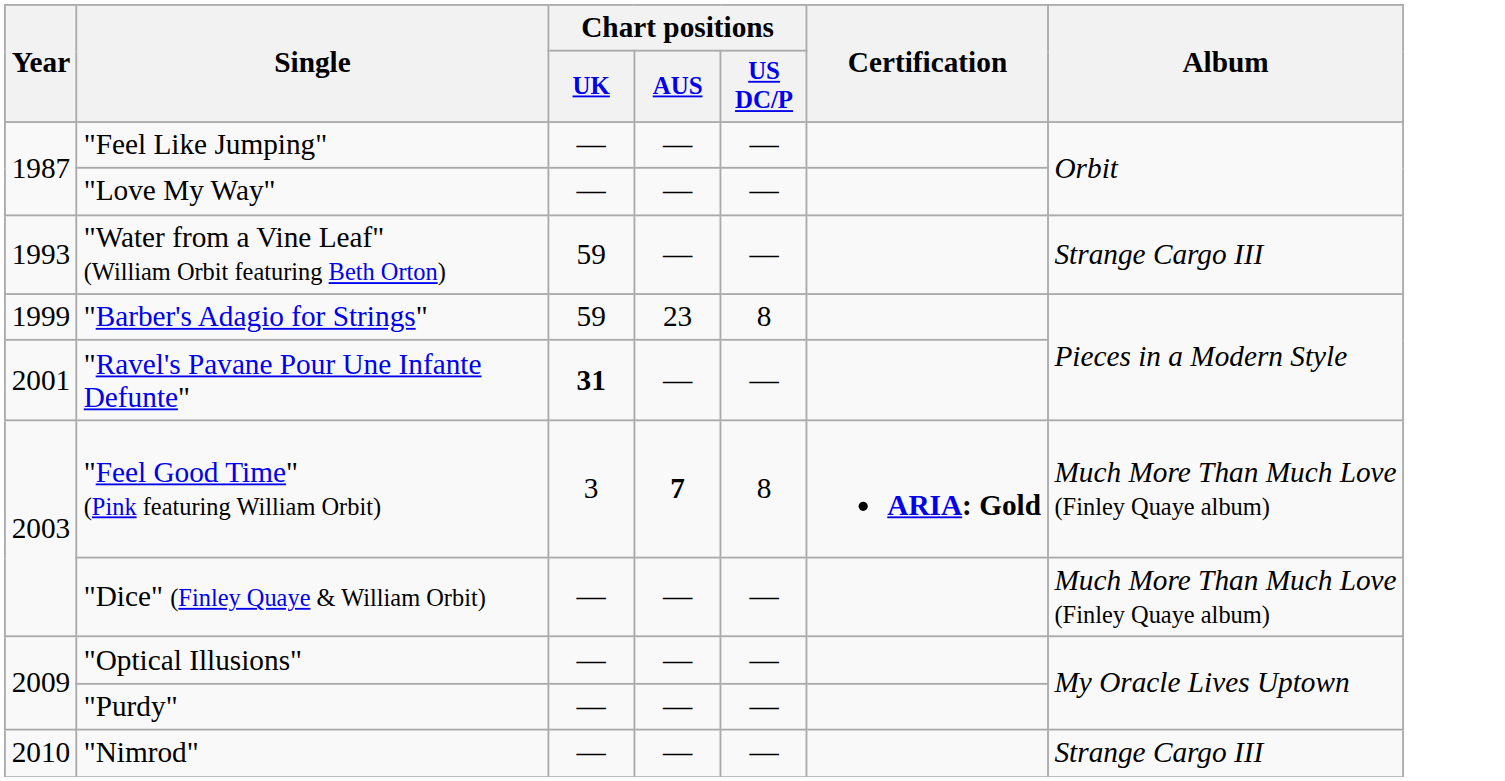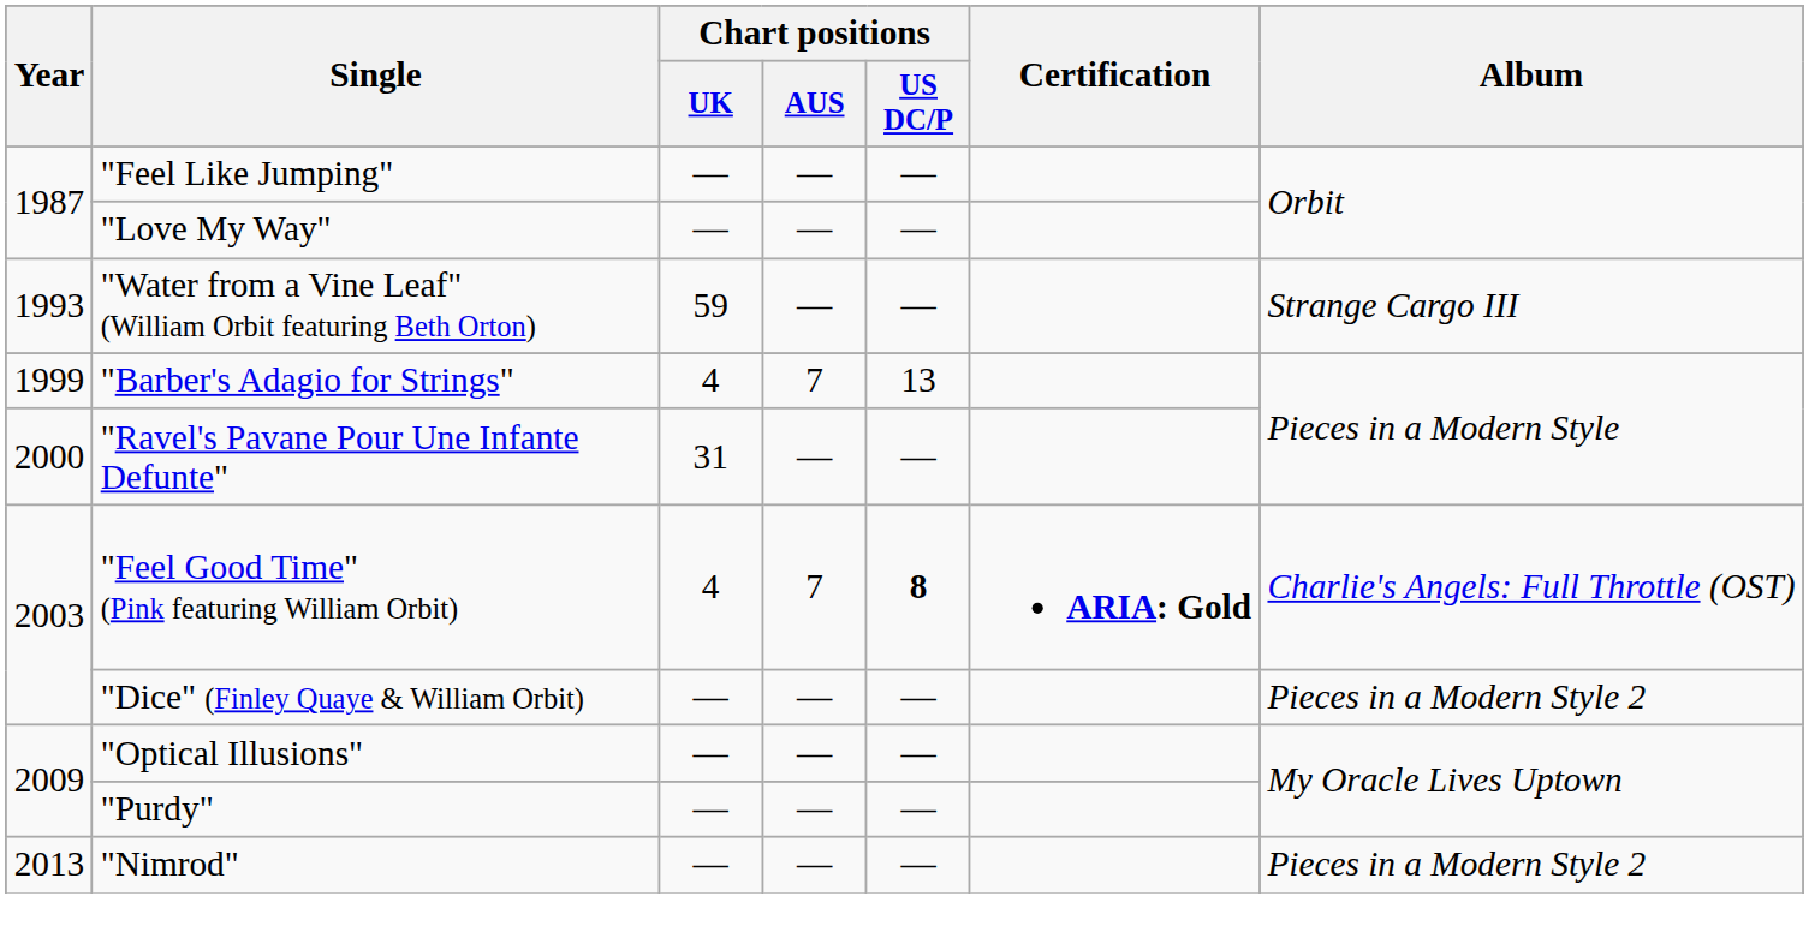 <table class="wikitable" style=text-align:center;>
 <tr>
 <th rowspan="2">Year</th>
 <th rowspan="2" style="width:250px;">Single</th>
 <th colspan="3">Chart positions</th>
 <th rowspan="2">Certification</th>
 <th rowspan="2">Album</th>
 </tr>
 <tr>
 <th style="width:3em;font-size:85%;"><a href='#'>UK</a> <br></th>
 <th style="width:3em;font-size:85%;"><a href='#'>AUS</a> <br></th>
 <th style="width:3em;font-size:85%;"><a href='#'>US DC/P</a> <br></th>
 </tr>
 <tr>
 <td rowspan="2">1987</td>
 <td align="left">"Feel Like Jumping"</td>
 <td>—</td>
 <td>—</td>
 <td>—</td>
 <td></td>
 <td style="text-align:left;" rowspan="2"><em>Orbit</em></td>
 </tr>
 <tr>
 <td align="left">"Love My Way"</td>
 <td>—</td>
 <td>—</td>
 <td>—</td>
 <td></td>
 </tr>
 <tr>
 <td>1993</td>
 <td align="left">"Water from a Vine Leaf" <br><small>(William Orbit featuring <a href='#'>Beth Orton</a>)</small></td>
 <td>59</td>
 <td>—</td>
 <td>—</td>
 <td></td>
 <td align="left"><em>Strange Cargo III</em></td>
 </tr>
 <tr>
 <td>1999</td>
 <td align="left">"<a href='#'>Barber's Adagio for Strings</a>"</td>
-<td>59</td>
-<td>23</td>
-<td>8</td>
+<td>4</td>
+<td>7</td>
+<td>13</td>
 <td></td>
 <td style="text-align:left;" rowspan="2"><em>Pieces in a Modern Style</em></td>
 </tr>
 <tr>
-<td>2001</td>
+<td>2000</td>
 <td align="left">"<a href='#'>Ravel's Pavane Pour Une Infante Defunte</a>"</td>
-<td><strong>31</strong></td>
+<td>31</td>
 <td>—</td>
 <td>—</td>
 <td></td>
 </tr>
 <tr>
 <td rowspan="2">2003</td>
 <td align="left">"<a href='#'>Feel Good Time</a>" <br><small>(<a href='#'>Pink</a> featuring William Orbit)</small></td>
-<td>3</td>
-<td><strong>7</strong></td>
-<td>8</td>
+<td>4</td>
+<td>7</td>
+<td><strong>8</strong></td>
 <td><strong><br><ul><li><a href='#'>ARIA</a>: Gold</li></ul></strong></td>
-<td align="left"><em>Much More Than Much Love</em> <br><small>(Finley Quaye album)</small></td>
+<td align="left"><em><a href='#'>Charlie's Angels: Full Throttle</a> (OST)</em></td>
 </tr>
 <tr>
 <td align="left">"Dice" <small>(<a href='#'>Finley Quaye</a> & William Orbit)</small></td>
 <td>—</td>
 <td>—</td>
 <td>—</td>
 <td></td>
-<td align="left"><em>Much More Than Much Love</em> <br><small>(Finley Quaye album)</small></td>
+<td align="left"><em>Pieces in a Modern Style 2</em></td>
 </tr>
 <tr>
 <td rowspan="2">2009</td>
 <td align="left">"Optical Illusions"</td>
 <td>—</td>
 <td>—</td>
 <td>—</td>
 <td></td>
 <td style="text-align:left;" rowspan="2"><em>My Oracle Lives Uptown</em></td>
 </tr>
 <tr>
 <td align="left">"Purdy"</td>
 <td>—</td>
 <td>—</td>
 <td>—</td>
 <td></td>
 </tr>
 <tr>
-<td>2010</td>
+<td>2013</td>
 <td align="left">"Nimrod"</td>
 <td>—</td>
 <td>—</td>
 <td>—</td>
 <td></td>
-<td align="left"><em>Strange Cargo III</em></td>
+<td align="left"><em>Pieces in a Modern Style 2</em></td>
 </tr>
 </table>
